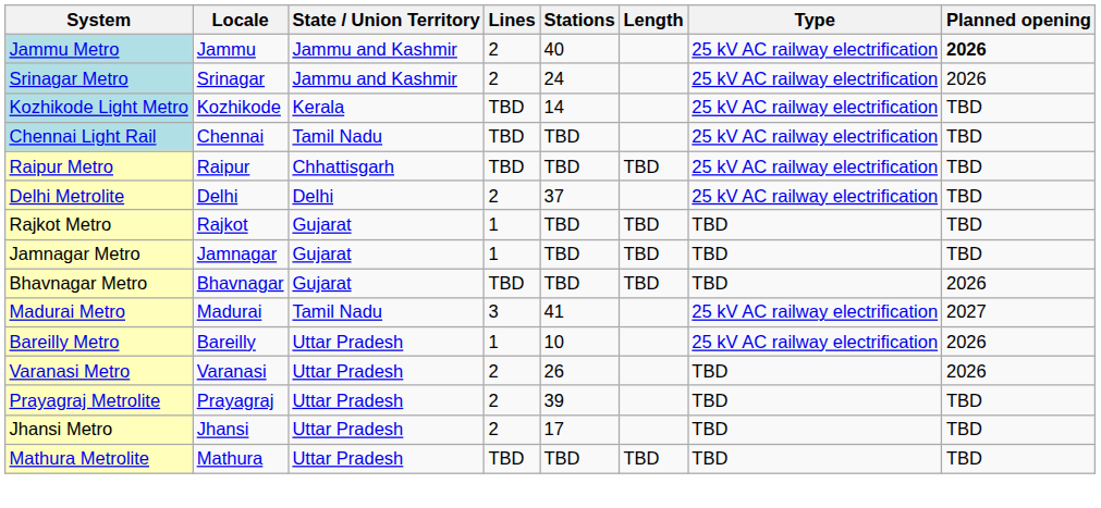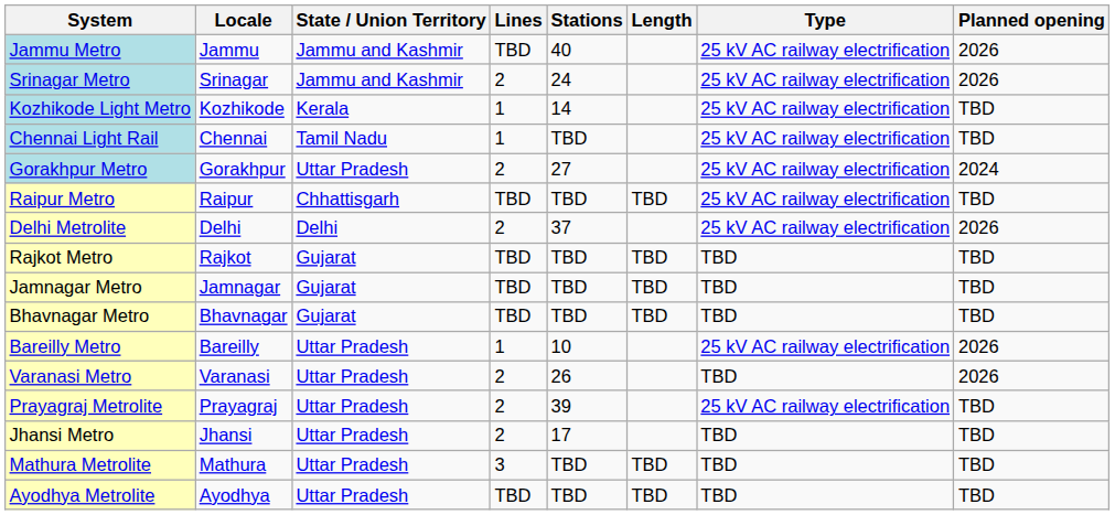 <table Class="wikitable sortable" style="font-size:small">
 <tr>
 <th>System</th>
 <th>Locale</th>
 <th>State / Union Territory</th>
 <th>Lines</th>
 <th>Stations</th>
 <th>Length</th>
 <th>Type</th>
 <th>Planned opening</th>
 </tr>
 <tr>
 <td style="background:#B0E0E6"><a href='#'>Jammu Metro</a></td>
 <td><a href='#'>Jammu</a></td>
 <td><a href='#'>Jammu and Kashmir</a></td>
-<td>2</td>
+<td>TBD</td>
 <td>40</td>
 <td></td>
 <td><a href='#'>25 kV AC railway electrification</a></td>
-<td><strong>2026</strong></td>
+<td>2026</td>
 </tr>
 <tr>
 <td style="background:#B0E0E6"><a href='#'>Srinagar Metro</a></td>
 <td><a href='#'>Srinagar</a></td>
 <td><a href='#'>Jammu and Kashmir</a></td>
 <td>2</td>
 <td>24</td>
 <td></td>
 <td><a href='#'>25 kV AC railway electrification</a></td>
 <td>2026</td>
 </tr>
 <tr>
 <td Style="background:#B0E0E6"><a href='#'>Kozhikode Light Metro</a></td>
 <td><a href='#'>Kozhikode</a></td>
 <td><a href='#'>Kerala</a></td>
-<td>TBD</td>
+<td>1</td>
 <td>14</td>
 <td></td>
 <td><a href='#'>25 kV AC railway electrification</a></td>
 <td>TBD</td>
 </tr>
 <tr>
 <td style="background:#B0E0E6"><a href='#'>Chennai Light Rail</a> </td>
 <td><a href='#'>Chennai</a></td>
 <td><a href='#'>Tamil Nadu</a></td>
-<td>TBD</td>
+<td>1</td>
 <td>TBD</td>
 <td></td>
 <td><a href='#'>25 kV AC railway electrification</a></td>
 <td>TBD</td>
+</tr>
+<tr>
+<td style="background:#B0E0E6"><a href='#'>Gorakhpur Metro</a></td>
+<td><a href='#'>Gorakhpur</a></td>
+<td><a href='#'>Uttar Pradesh</a></td>
+<td>2</td>
+<td>27</td>
+<td></td>
+<td><a href='#'>25 kV AC railway electrification</a></td>
+<td>2024</td>
 </tr>
 <tr>
 <td style="background:#ffb;"><a href='#'>Raipur Metro</a></td>
 <td><a href='#'>Raipur</a></td>
 <td><a href='#'>Chhattisgarh</a></td>
 <td>TBD</td>
 <td>TBD</td>
 <td>TBD</td>
 <td><a href='#'>25 kV AC railway electrification</a></td>
 <td>TBD</td>
 </tr>
 <tr>
 <td style="background:#FFFFBB"><a href='#'>Delhi Metrolite</a> </td>
 <td><a href='#'>Delhi</a></td>
 <td><a href='#'>Delhi</a></td>
 <td>2</td>
 <td>37</td>
 <td></td>
 <td><a href='#'>25 kV AC railway electrification</a></td>
-<td>TBD</td>
+<td>2026</td>
 </tr>
 <tr>
 <td style="background:#FFFFBB;">Rajkot Metro</td>
 <td><a href='#'>Rajkot</a></td>
 <td><a href='#'>Gujarat</a></td>
-<td>1</td>
+<td>TBD</td>
 <td>TBD</td>
 <td>TBD</td>
 <td>TBD</td>
 <td>TBD</td>
 </tr>
 <tr>
 <td style="background:#FFFFBB;">Jamnagar Metro</td>
 <td><a href='#'>Jamnagar</a></td>
 <td><a href='#'>Gujarat</a></td>
-<td>1</td>
+<td>TBD</td>
 <td>TBD</td>
 <td>TBD</td>
 <td>TBD</td>
 <td>TBD</td>
 </tr>
 <tr>
 <td style="background:#FFFFBB;">Bhavnagar Metro</td>
 <td><a href='#'>Bhavnagar</a></td>
 <td><a href='#'>Gujarat</a></td>
 <td>TBD</td>
 <td>TBD</td>
 <td>TBD</td>
 <td>TBD</td>
-<td>2026</td>
-</tr>
-<tr>
-<td style="background:#ffb;"><a href='#'>Madurai Metro</a> </td>
-<td><a href='#'>Madurai</a></td>
-<td><a href='#'>Tamil Nadu</a></td>
-<td>3</td>
-<td>41</td>
-<td><br></td>
-<td><a href='#'>25 kV AC railway electrification</a></td>
-<td>2027</td>
+<td>TBD</td>
 </tr>
 <tr>
 <td style="background:#FFFFBB;"><a href='#'>Bareilly Metro</a></td>
 <td><a href='#'>Bareilly</a></td>
 <td><a href='#'>Uttar Pradesh</a></td>
 <td>1</td>
 <td>10</td>
 <td></td>
 <td><a href='#'>25 kV AC railway electrification</a></td>
 <td>2026</td>
 </tr>
 <tr>
 <td style="background:#FFFFBB"><a href='#'>Varanasi Metro</a></td>
 <td><a href='#'>Varanasi</a></td>
 <td><a href='#'>Uttar Pradesh</a></td>
 <td>2</td>
 <td>26</td>
 <td></td>
 <td>TBD</td>
 <td>2026</td>
 </tr>
 <tr>
 <td style="background:#FFFFBB;"><a href='#'>Prayagraj Metrolite</a></td>
 <td><a href='#'>Prayagraj</a></td>
 <td><a href='#'>Uttar Pradesh</a></td>
 <td>2</td>
 <td>39</td>
 <td></td>
-<td>TBD</td>
+<td><a href='#'>25 kV AC railway electrification</a></td>
 <td>TBD</td>
 </tr>
 <tr>
 <td style="background:#FFFFBB;">Jhansi Metro</td>
 <td><a href='#'>Jhansi</a></td>
 <td><a href='#'>Uttar Pradesh</a></td>
 <td>2</td>
 <td>17</td>
 <td></td>
 <td>TBD</td>
 <td>TBD</td>
 </tr>
 <tr>
 <td style="background:#ffb;"><a href='#'>Mathura Metrolite</a></td>
 <td><a href='#'>Mathura</a></td>
 <td><a href='#'>Uttar Pradesh</a></td>
+<td>3</td>
+<td>TBD</td>
+<td>TBD</td>
+<td>TBD</td>
+<td>TBD</td>
+</tr>
+<tr>
+<td style="background:#ffb;"><a href='#'>Ayodhya Metrolite</a></td>
+<td><a href='#'>Ayodhya</a></td>
+<td><a href='#'>Uttar Pradesh</a></td>
 <td>TBD</td>
 <td>TBD</td>
 <td>TBD</td>
 <td>TBD</td>
 <td>TBD</td>
 </tr>
 </table>
